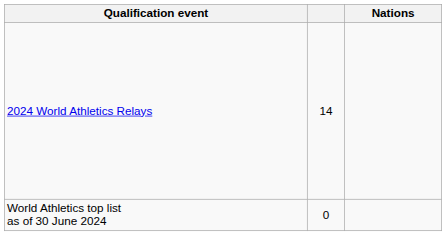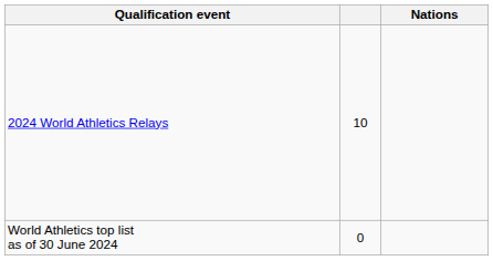 <table class="wikitable" style="text-align:left;width:600px">
 <tr>
 <th scope="col">Qualification event</th>
 <th scope="col"></th>
 <th scope="col">Nations</th>
 </tr>
 <tr>
 <td><a href='#'>2024 World Athletics Relays</a></td>
-<td style="text-align:center">14</td>
+<td style="text-align:center">10</td>
 <td><br><br><br><br><br><br><br><br><br><br><br><br><br></td>
 </tr>
 <tr>
 <td>World Athletics top list<br>as of 30 June 2024</td>
 <td style="text-align:center">0</td>
 <td><br></td>
 </tr>
 </table>
